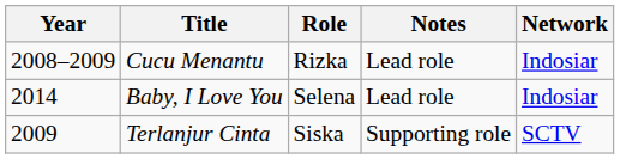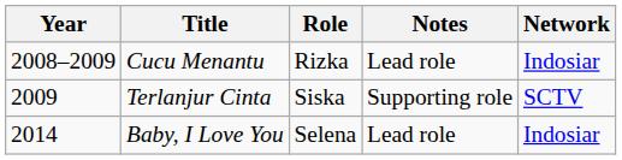 <table class="wikitable">
 <tr>
 <th>Year</th>
 <th>Title</th>
 <th>Role</th>
 <th>Notes</th>
 <th>Network</th>
 </tr>
 <tr>
 <td>2008–2009</td>
 <td><em>Cucu Menantu</em></td>
 <td>Rizka</td>
 <td>Lead role</td>
 <td><a href='#'>Indosiar</a></td>
 </tr>
 <tr>
+<td>2009</td>
+<td><em>Terlanjur Cinta</em></td>
+<td>Siska</td>
+<td>Supporting role</td>
+<td><a href='#'>SCTV</a></td>
+</tr>
+<tr>
 <td>2014</td>
 <td><em>Baby, I Love You</em></td>
 <td>Selena</td>
 <td>Lead role</td>
 <td><a href='#'>Indosiar</a></td>
 </tr>
-<tr>
-<td>2009</td>
-<td><em>Terlanjur Cinta</em></td>
-<td>Siska</td>
-<td>Supporting role</td>
-<td><a href='#'>SCTV</a></td>
-</tr>
 </table>
